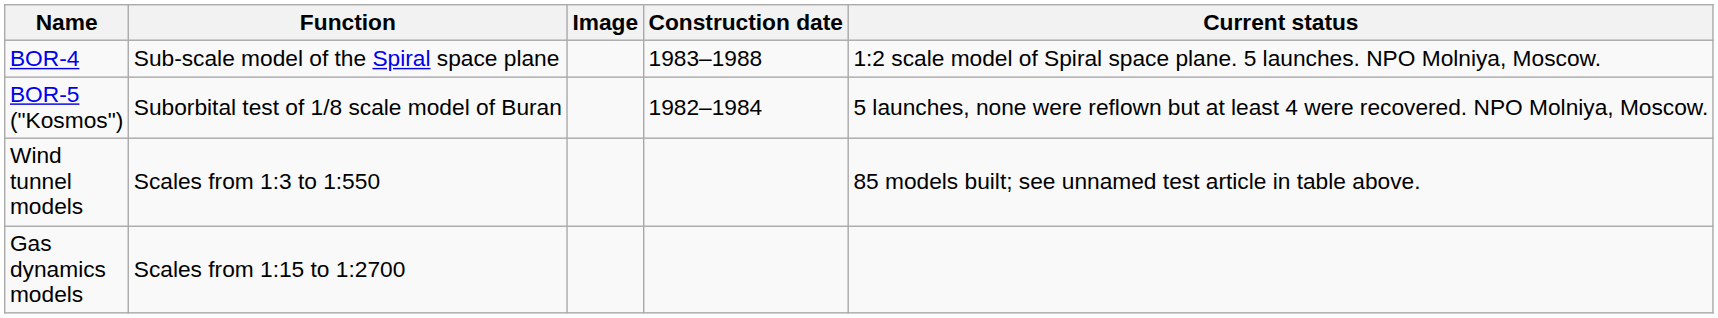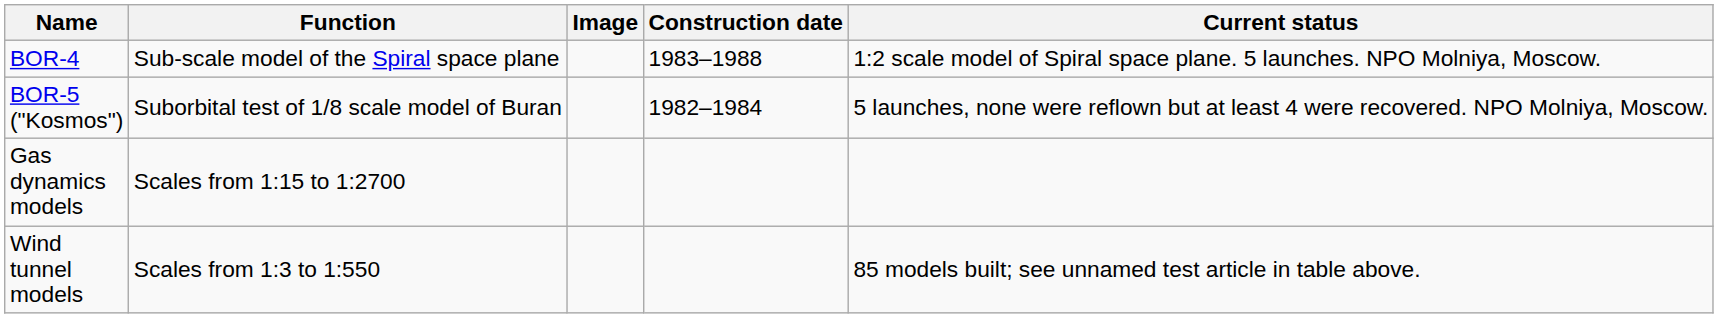 <table class="wikitable">
 <tr>
 <th width="75px">Name</th>
 <th>Function</th>
 <th>Image</th>
 <th>Construction date</th>
 <th>Current status</th>
 </tr>
 <tr>
 <td><a href='#'>BOR-4</a></td>
 <td>Sub-scale model of the <a href='#'>Spiral</a> space plane</td>
 <td></td>
 <td>1983–1988</td>
 <td>1:2 scale model of Spiral space plane. 5 launches. NPO Molniya, Moscow.</td>
 </tr>
 <tr>
 <td><a href='#'>BOR-5</a> ("Kosmos")</td>
 <td>Suborbital test of 1/8 scale model of Buran</td>
 <td></td>
 <td>1982–1984</td>
 <td>5 launches, none were reflown but at least 4 were recovered. NPO Molniya, Moscow.</td>
 </tr>
 <tr>
+<td>Gas dynamics models</td>
+<td>Scales from 1:15 to 1:2700</td>
+<td></td>
+<td></td>
+<td></td>
+</tr>
+<tr>
 <td>Wind tunnel models</td>
 <td>Scales from 1:3 to 1:550</td>
 <td></td>
 <td></td>
 <td>85 models built; see unnamed test article in table above.</td>
 </tr>
-<tr>
-<td>Gas dynamics models</td>
-<td>Scales from 1:15 to 1:2700</td>
-<td></td>
-<td></td>
-<td></td>
-</tr>
 </table>
